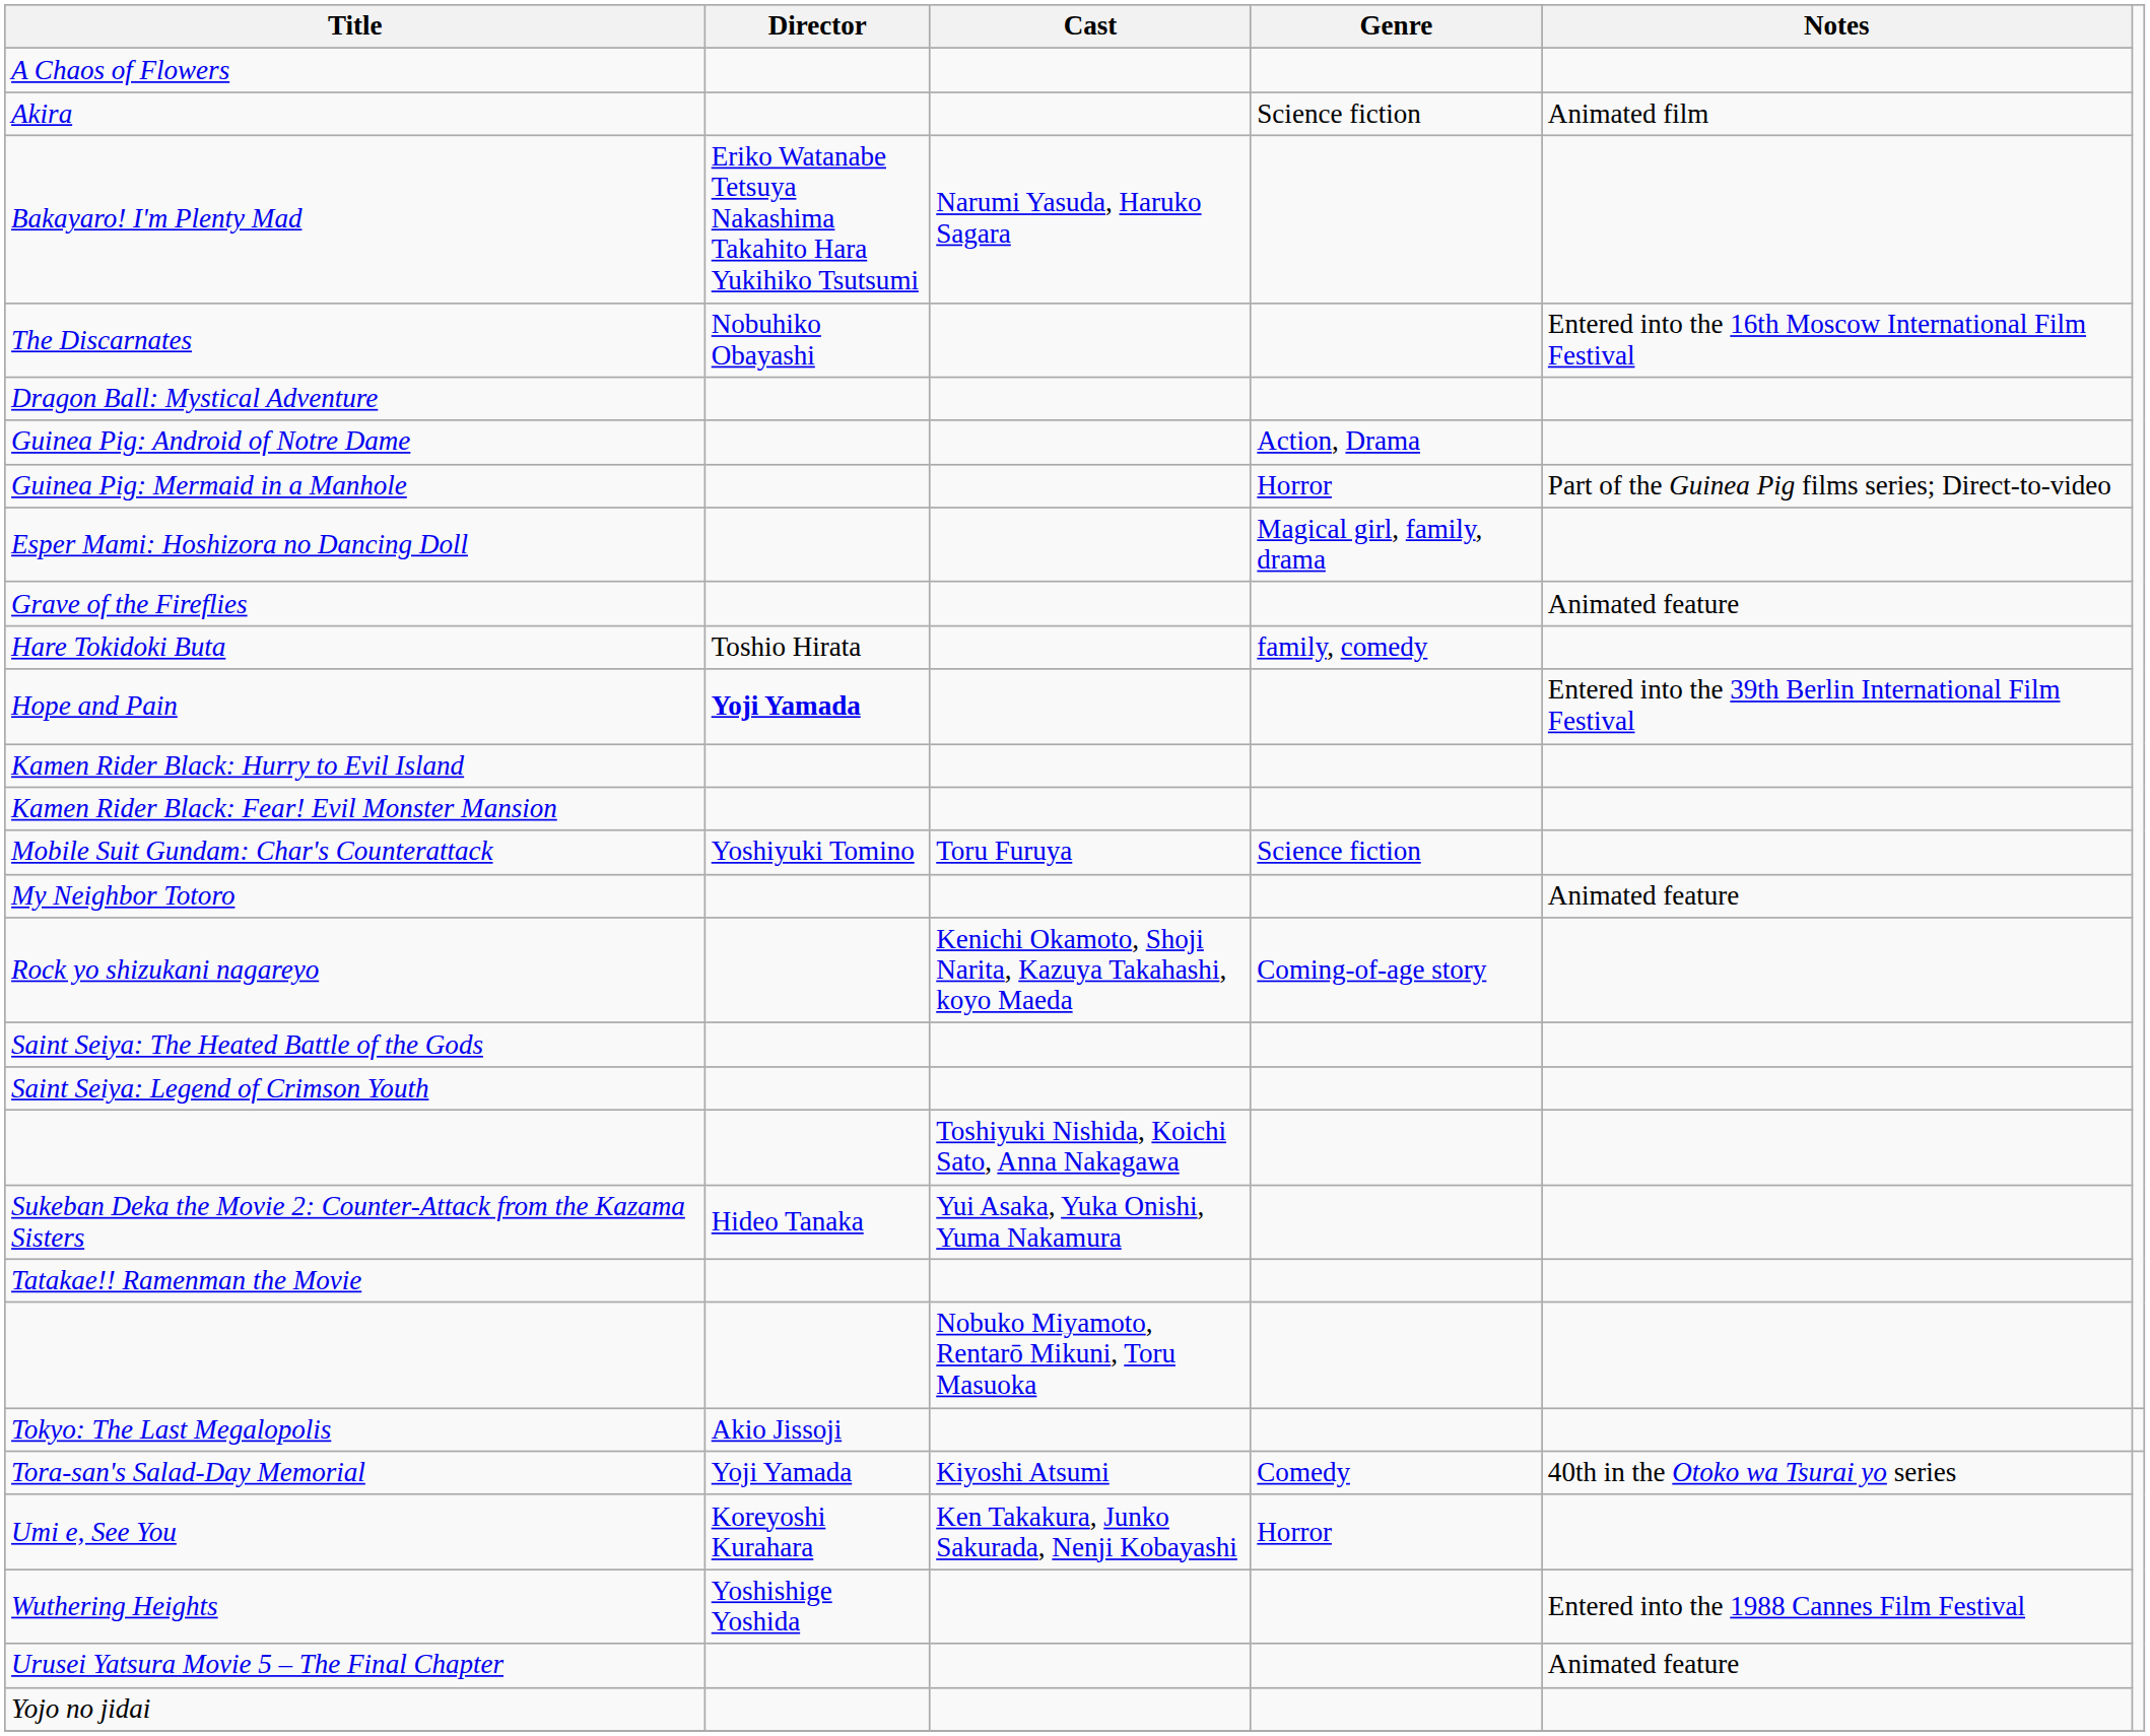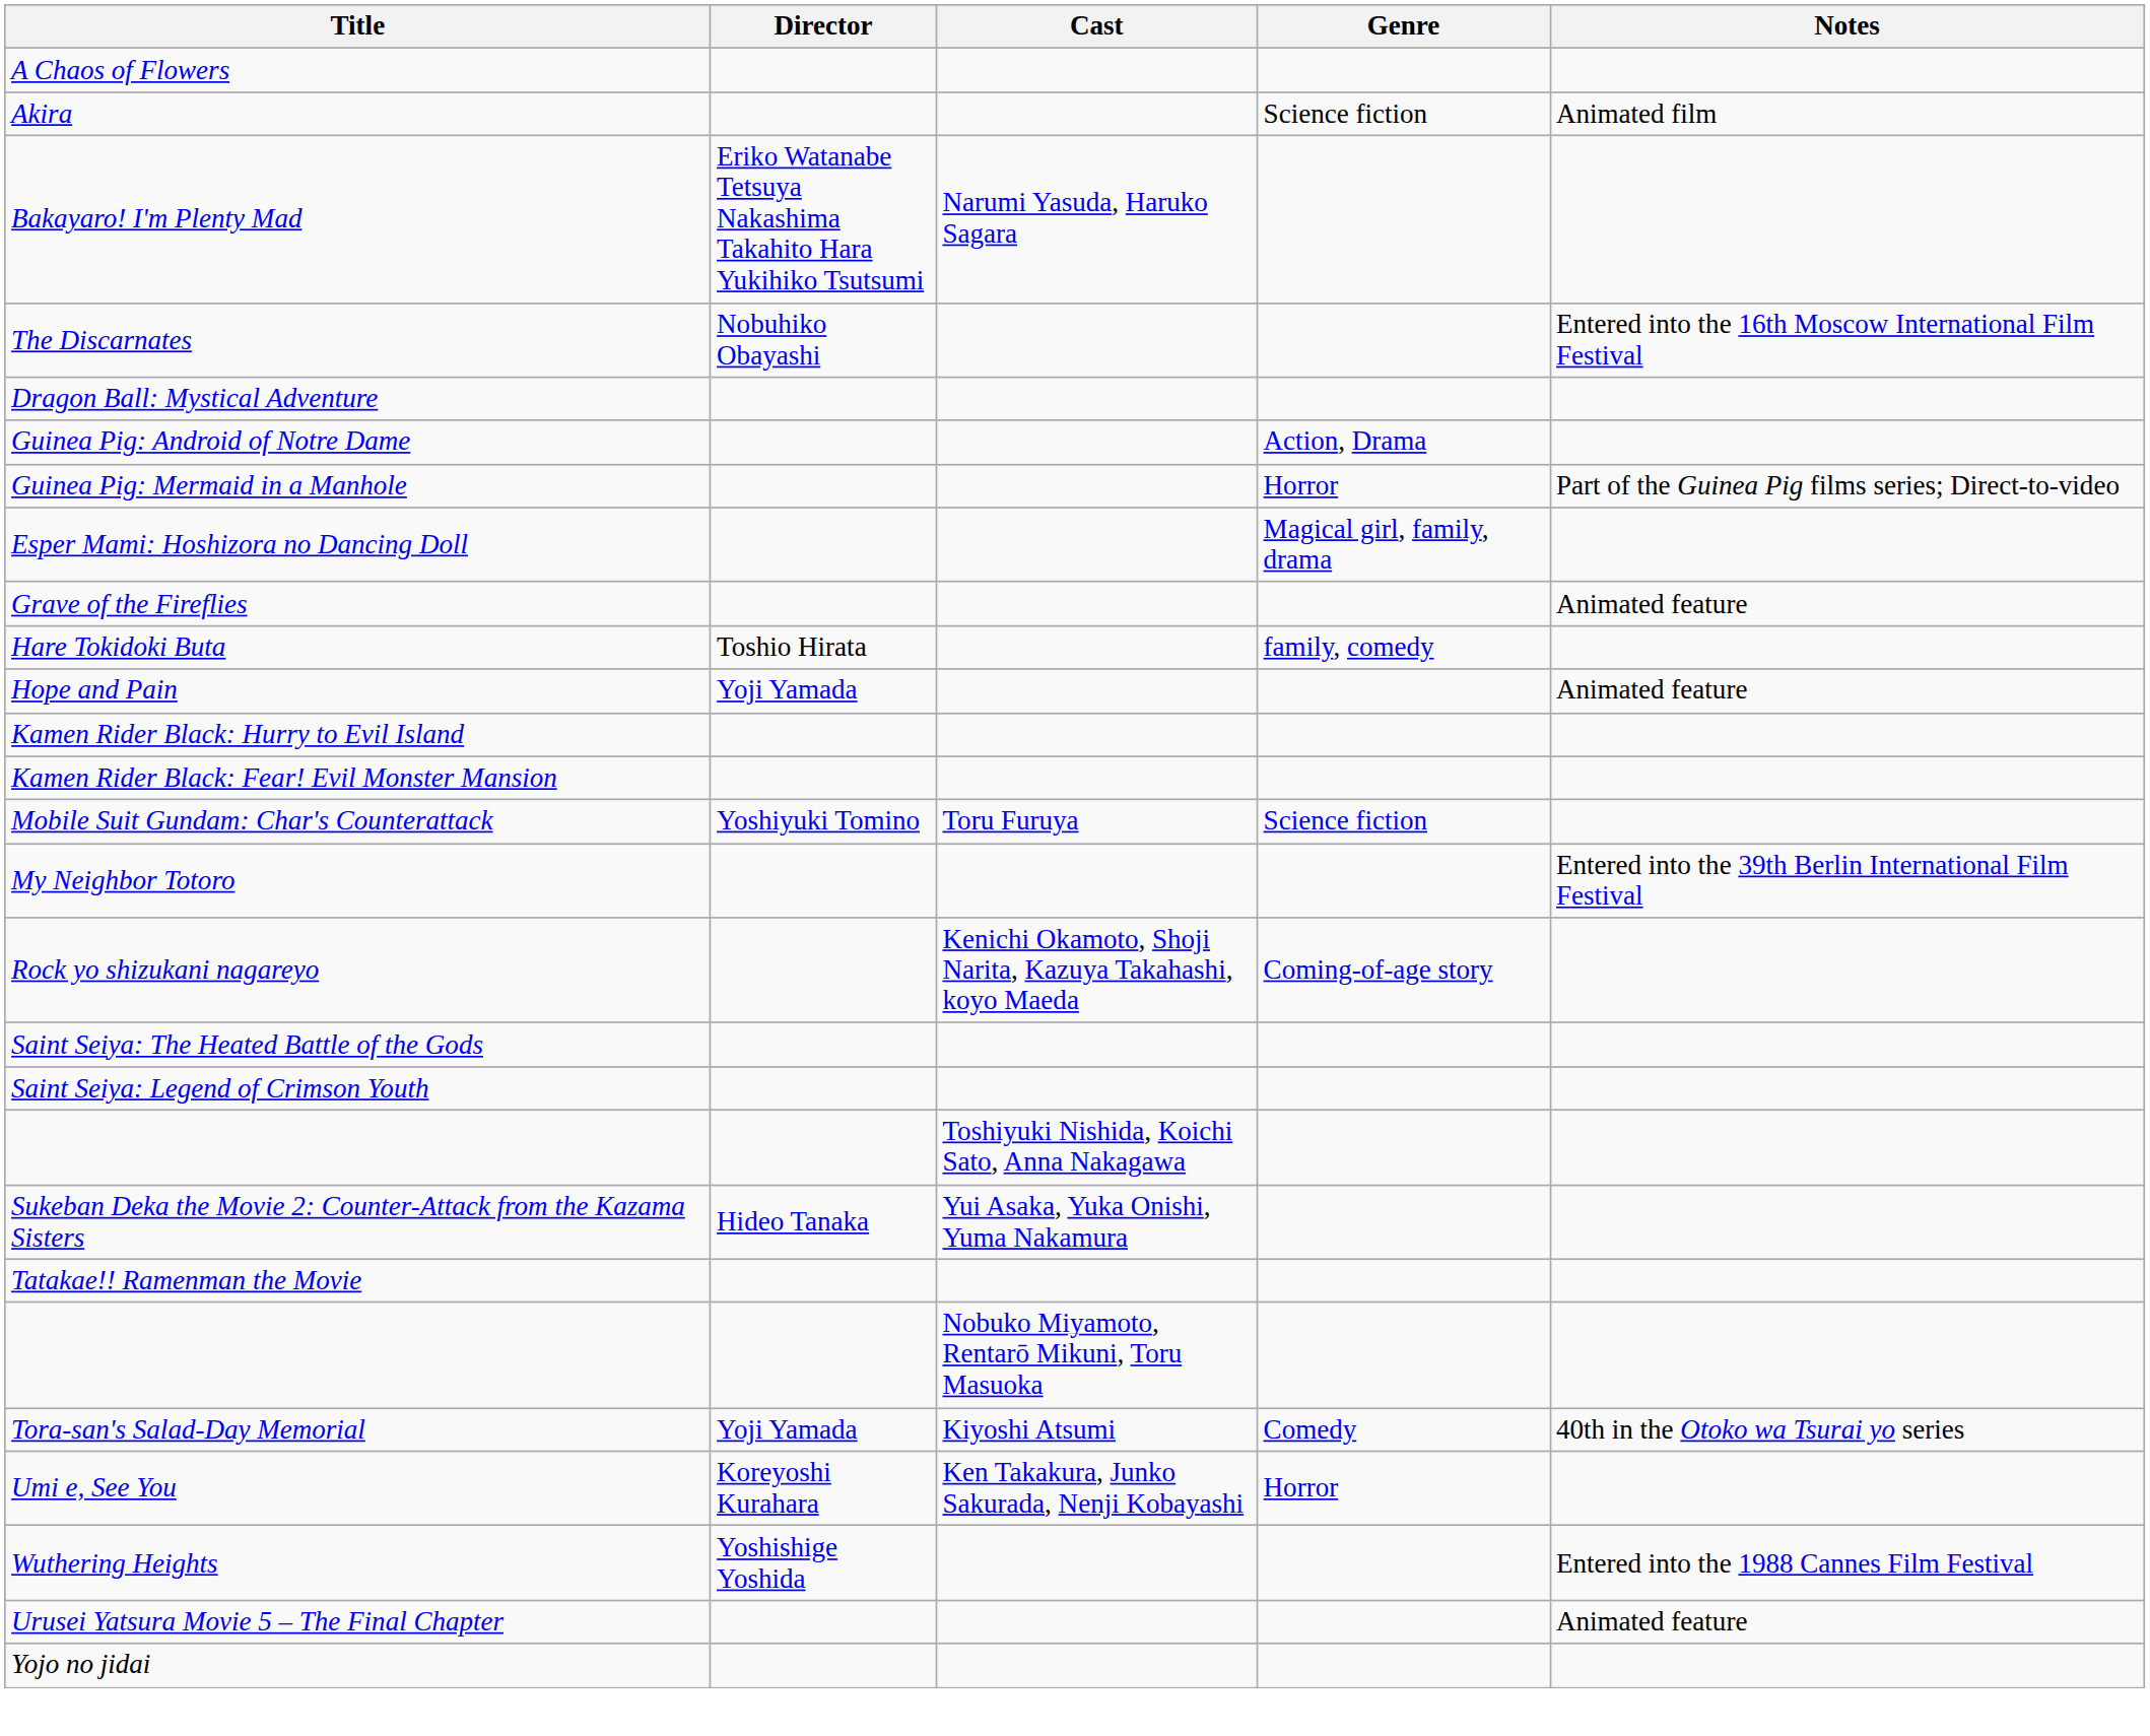 <table class="wikitable sortable">
 <tr>
 <th>Title</th>
 <th>Director</th>
 <th width=15%>Cast</th>
 <th>Genre</th>
 <th>Notes</th>
 </tr>
 <tr>
 <td><em><a href='#'>A Chaos of Flowers</a></em></td>
 <td></td>
 <td></td>
 <td></td>
 <td></td>
 </tr>
 <tr>
 <td><em><a href='#'>Akira</a></em></td>
 <td></td>
 <td></td>
 <td>Science fiction</td>
 <td>Animated film</td>
 </tr>
 <tr>
 <td><em><a href='#'>Bakayaro! I'm Plenty Mad</a></em></td>
 <td><a href='#'>Eriko Watanabe</a><br><a href='#'>Tetsuya Nakashima</a><br><a href='#'>Takahito Hara</a><br><a href='#'>Yukihiko Tsutsumi</a></td>
 <td><a href='#'>Narumi Yasuda</a>, <a href='#'>Haruko Sagara</a></td>
 <td></td>
 <td></td>
 </tr>
 <tr>
 <td><em><a href='#'>The Discarnates</a></em></td>
 <td><a href='#'>Nobuhiko Obayashi</a></td>
 <td></td>
 <td></td>
 <td>Entered into the <a href='#'>16th Moscow International Film Festival</a></td>
 </tr>
 <tr>
 <td><em><a href='#'>Dragon Ball: Mystical Adventure</a></em></td>
 <td></td>
 <td></td>
 <td></td>
 <td></td>
 </tr>
 <tr>
 <td><em><a href='#'>Guinea Pig: Android of Notre Dame</a></em></td>
 <td></td>
 <td></td>
 <td><a href='#'>Action</a>, <a href='#'>Drama</a></td>
 <td></td>
 </tr>
 <tr>
 <td><em><a href='#'>Guinea Pig: Mermaid in a Manhole</a></em></td>
 <td></td>
 <td></td>
 <td><a href='#'>Horror</a></td>
 <td>Part of the <em>Guinea Pig</em> films series; Direct-to-video</td>
 </tr>
 <tr>
 <td><em><a href='#'>Esper Mami: Hoshizora no Dancing Doll</a></em></td>
 <td></td>
 <td></td>
 <td><a href='#'>Magical girl</a>, <a href='#'>family</a>, <a href='#'>drama</a></td>
 <td></td>
 </tr>
 <tr>
 <td><em><a href='#'>Grave of the Fireflies</a></em></td>
 <td></td>
 <td></td>
 <td></td>
 <td>Animated feature</td>
 </tr>
 <tr>
 <td><em><a href='#'>Hare Tokidoki Buta</a></em></td>
 <td>Toshio Hirata</td>
 <td></td>
 <td><a href='#'>family</a>, <a href='#'>comedy</a></td>
 <td></td>
 </tr>
 <tr>
 <td><em><a href='#'>Hope and Pain</a></em></td>
-<td><strong><a href='#'>Yoji Yamada</a></strong></td>
+<td><a href='#'>Yoji Yamada</a></td>
 <td></td>
 <td></td>
-<td>Entered into the <a href='#'>39th Berlin International Film Festival</a></td>
+<td>Animated feature</td>
 </tr>
 <tr>
 <td><em><a href='#'>Kamen Rider Black: Hurry to Evil Island</a></em></td>
 <td></td>
 <td></td>
 <td></td>
 <td></td>
 </tr>
 <tr>
 <td><em><a href='#'>Kamen Rider Black: Fear! Evil Monster Mansion</a></em></td>
 <td></td>
 <td></td>
 <td></td>
 <td></td>
 </tr>
 <tr>
 <td><em><a href='#'>Mobile Suit Gundam: Char's Counterattack</a></em></td>
 <td><a href='#'>Yoshiyuki Tomino</a></td>
 <td><a href='#'>Toru Furuya</a></td>
 <td><a href='#'>Science fiction</a></td>
 <td></td>
 </tr>
 <tr>
 <td><em><a href='#'>My Neighbor Totoro</a></em></td>
 <td></td>
 <td></td>
 <td></td>
-<td>Animated feature</td>
+<td>Entered into the <a href='#'>39th Berlin International Film Festival</a></td>
 </tr>
 <tr>
 <td><em><a href='#'>Rock yo shizukani nagareyo</a></em></td>
 <td></td>
 <td><a href='#'>Kenichi Okamoto</a>, <a href='#'>Shoji Narita</a>, <a href='#'>Kazuya Takahashi</a>, <a href='#'>koyo Maeda</a></td>
 <td><a href='#'>Coming-of-age story</a></td>
 <td></td>
 </tr>
 <tr>
 <td><em><a href='#'>Saint Seiya: The Heated Battle of the Gods</a></em></td>
 <td></td>
 <td></td>
 <td></td>
 <td></td>
 </tr>
 <tr>
 <td><em><a href='#'>Saint Seiya: Legend of Crimson Youth</a></em></td>
 <td></td>
 <td></td>
 <td></td>
 <td></td>
 </tr>
 <tr>
 <td></td>
 <td></td>
 <td><a href='#'>Toshiyuki Nishida</a>, <a href='#'>Koichi Sato</a>, <a href='#'>Anna Nakagawa</a></td>
 <td></td>
 <td></td>
 </tr>
 <tr>
 <td><em><a href='#'>Sukeban Deka the Movie 2: Counter-Attack from the Kazama Sisters</a></em></td>
 <td><a href='#'>Hideo Tanaka</a></td>
 <td><a href='#'>Yui Asaka</a>, <a href='#'>Yuka Onishi</a>, <a href='#'>Yuma Nakamura</a></td>
 <td></td>
 <td></td>
 </tr>
 <tr>
 <td><em><a href='#'>Tatakae!! Ramenman the Movie</a></em></td>
 <td></td>
 <td></td>
 <td></td>
 <td></td>
 </tr>
 <tr>
 <td></td>
 <td></td>
 <td><a href='#'>Nobuko Miyamoto</a>, <a href='#'>Rentarō Mikuni</a>, <a href='#'>Toru Masuoka</a></td>
 <td></td>
 <td></td>
 </tr>
 <tr>
-<td><em><a href='#'>Tokyo: The Last Megalopolis</a></em></td>
-<td><a href='#'>Akio Jissoji</a></td>
-<td></td>
-<td></td>
-<td></td>
-<td></td>
-</tr>
-<tr>
 <td><em><a href='#'>Tora-san's Salad-Day Memorial</a></em></td>
 <td><a href='#'>Yoji Yamada</a></td>
 <td><a href='#'>Kiyoshi Atsumi</a></td>
 <td><a href='#'>Comedy</a></td>
 <td>40th in the <em><a href='#'>Otoko wa Tsurai yo</a></em> series</td>
 </tr>
 <tr>
 <td><em><a href='#'>Umi e, See You</a></em></td>
 <td><a href='#'>Koreyoshi Kurahara</a></td>
 <td><a href='#'>Ken Takakura</a>, <a href='#'>Junko Sakurada</a>, <a href='#'>Nenji Kobayashi</a></td>
 <td><a href='#'>Horror</a></td>
 <td></td>
 </tr>
 <tr>
 <td><em><a href='#'>Wuthering Heights</a></em></td>
 <td><a href='#'>Yoshishige Yoshida</a></td>
 <td></td>
 <td></td>
 <td>Entered into the <a href='#'>1988 Cannes Film Festival</a></td>
 </tr>
 <tr>
 <td><em><a href='#'>Urusei Yatsura Movie 5 – The Final Chapter</a></em></td>
 <td></td>
 <td></td>
 <td></td>
 <td>Animated feature</td>
 </tr>
 <tr>
 <td><em>Yojo no jidai</em></td>
 <td></td>
 <td></td>
 <td></td>
 <td></td>
 </tr>
 <tr>
 </tr>
 </table>
